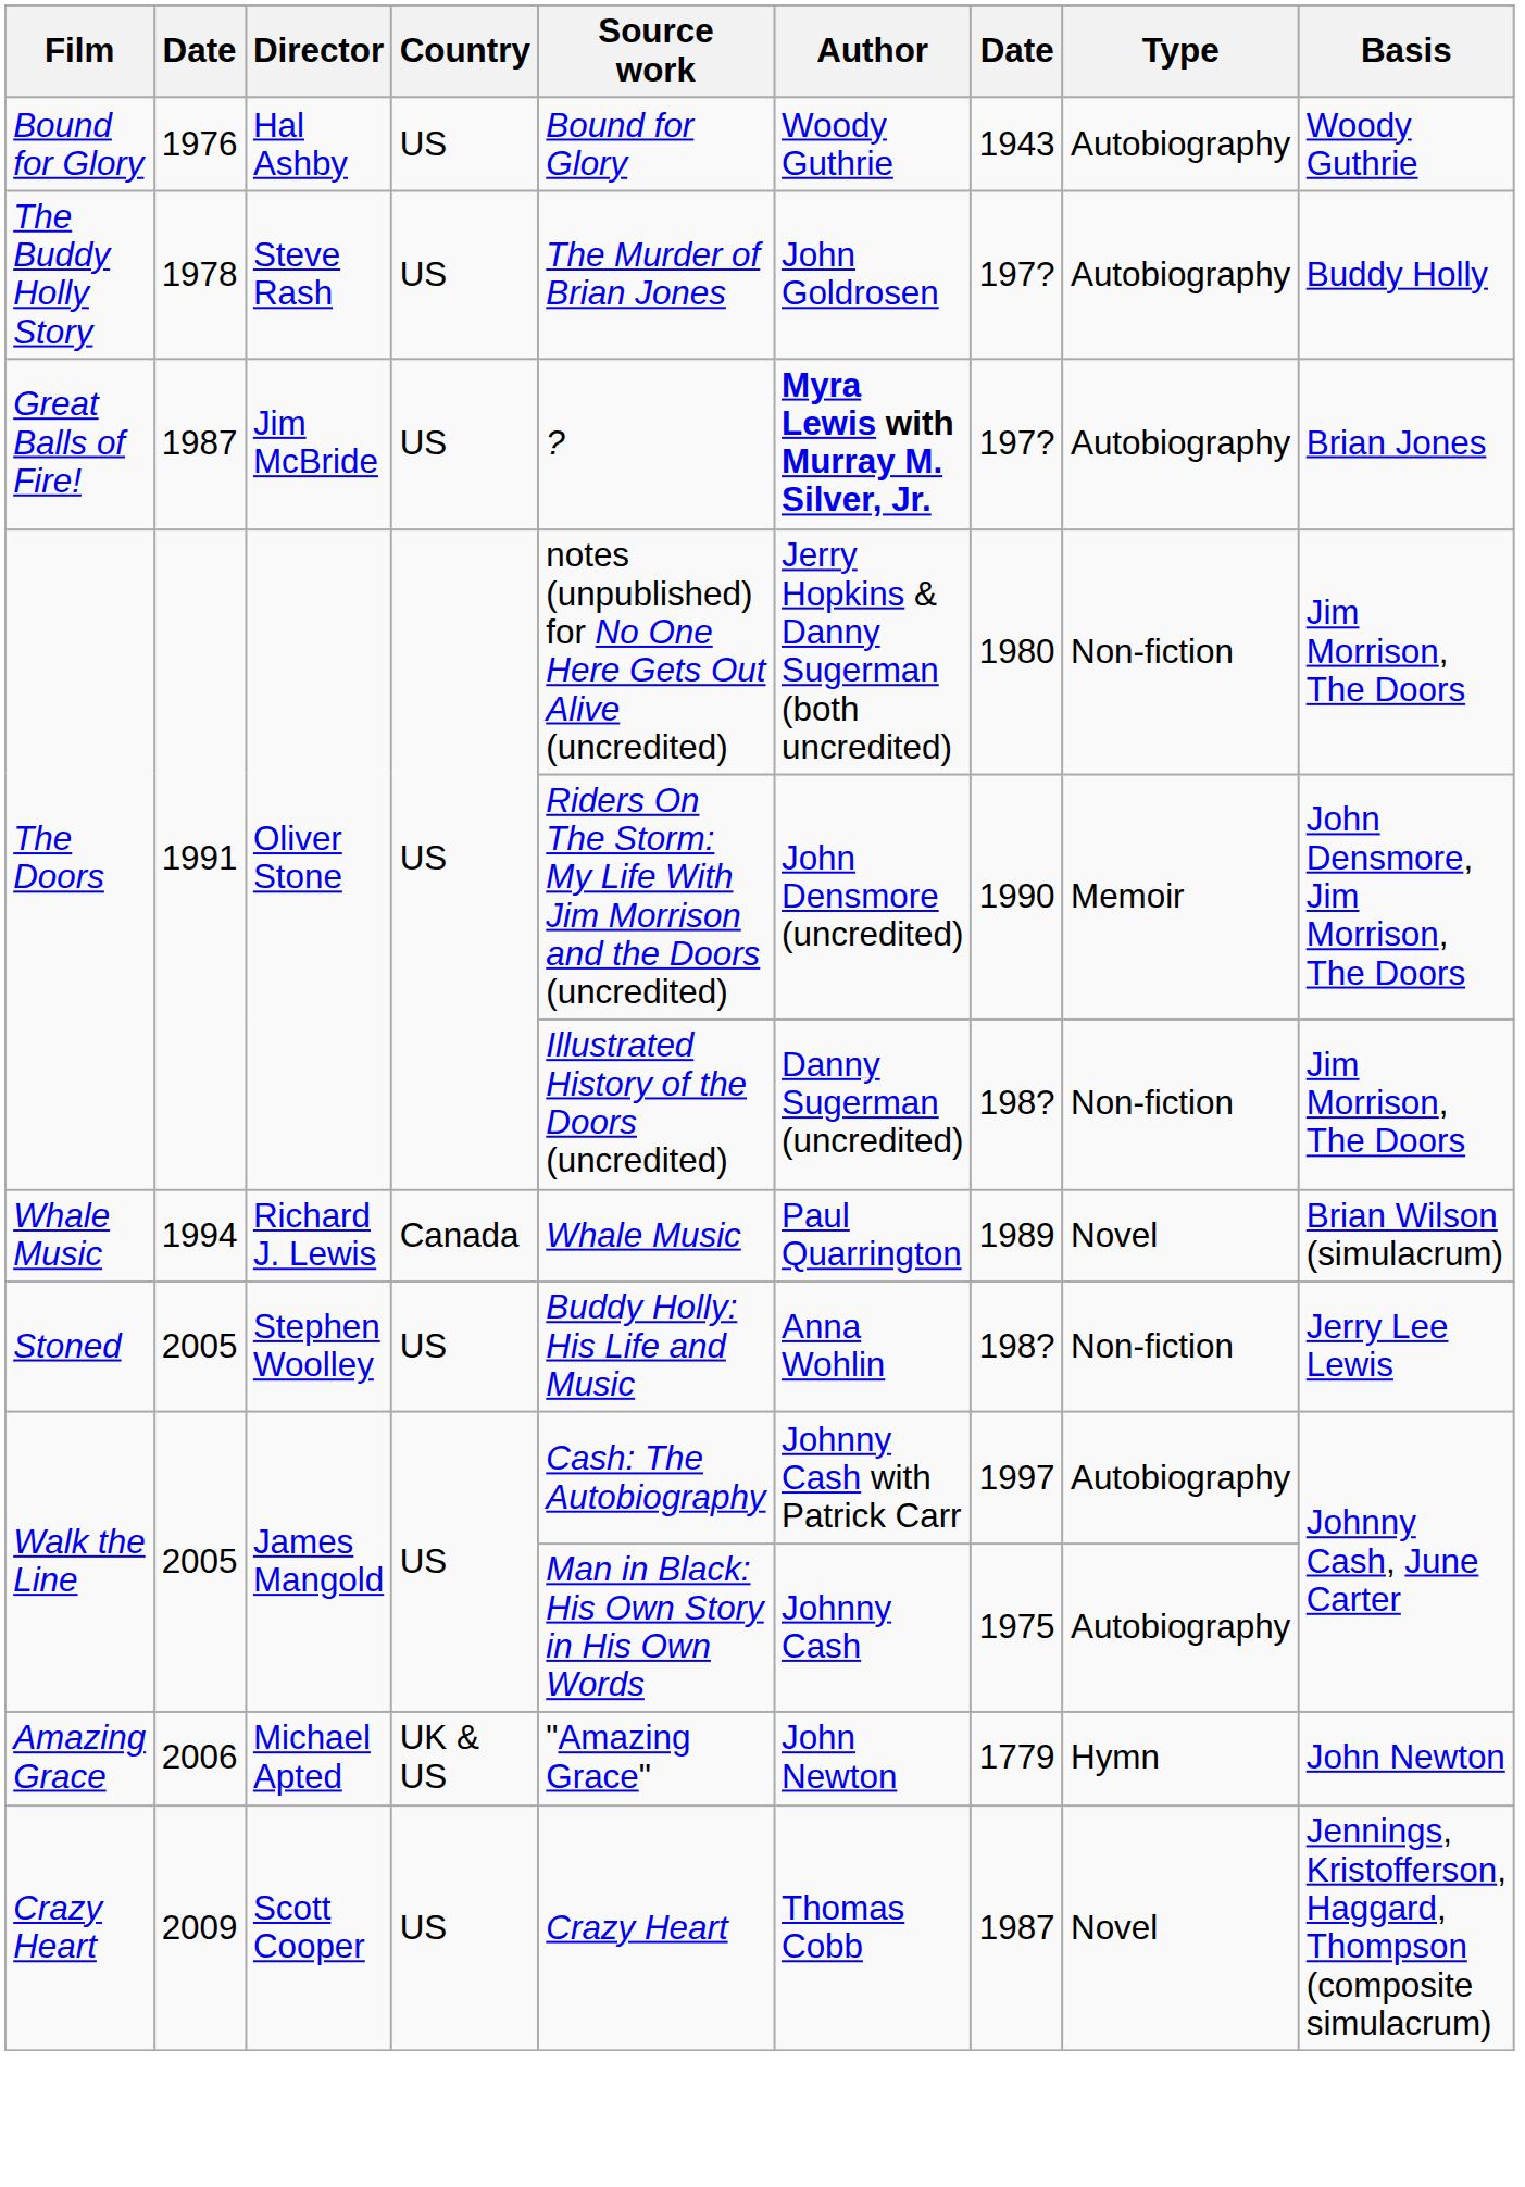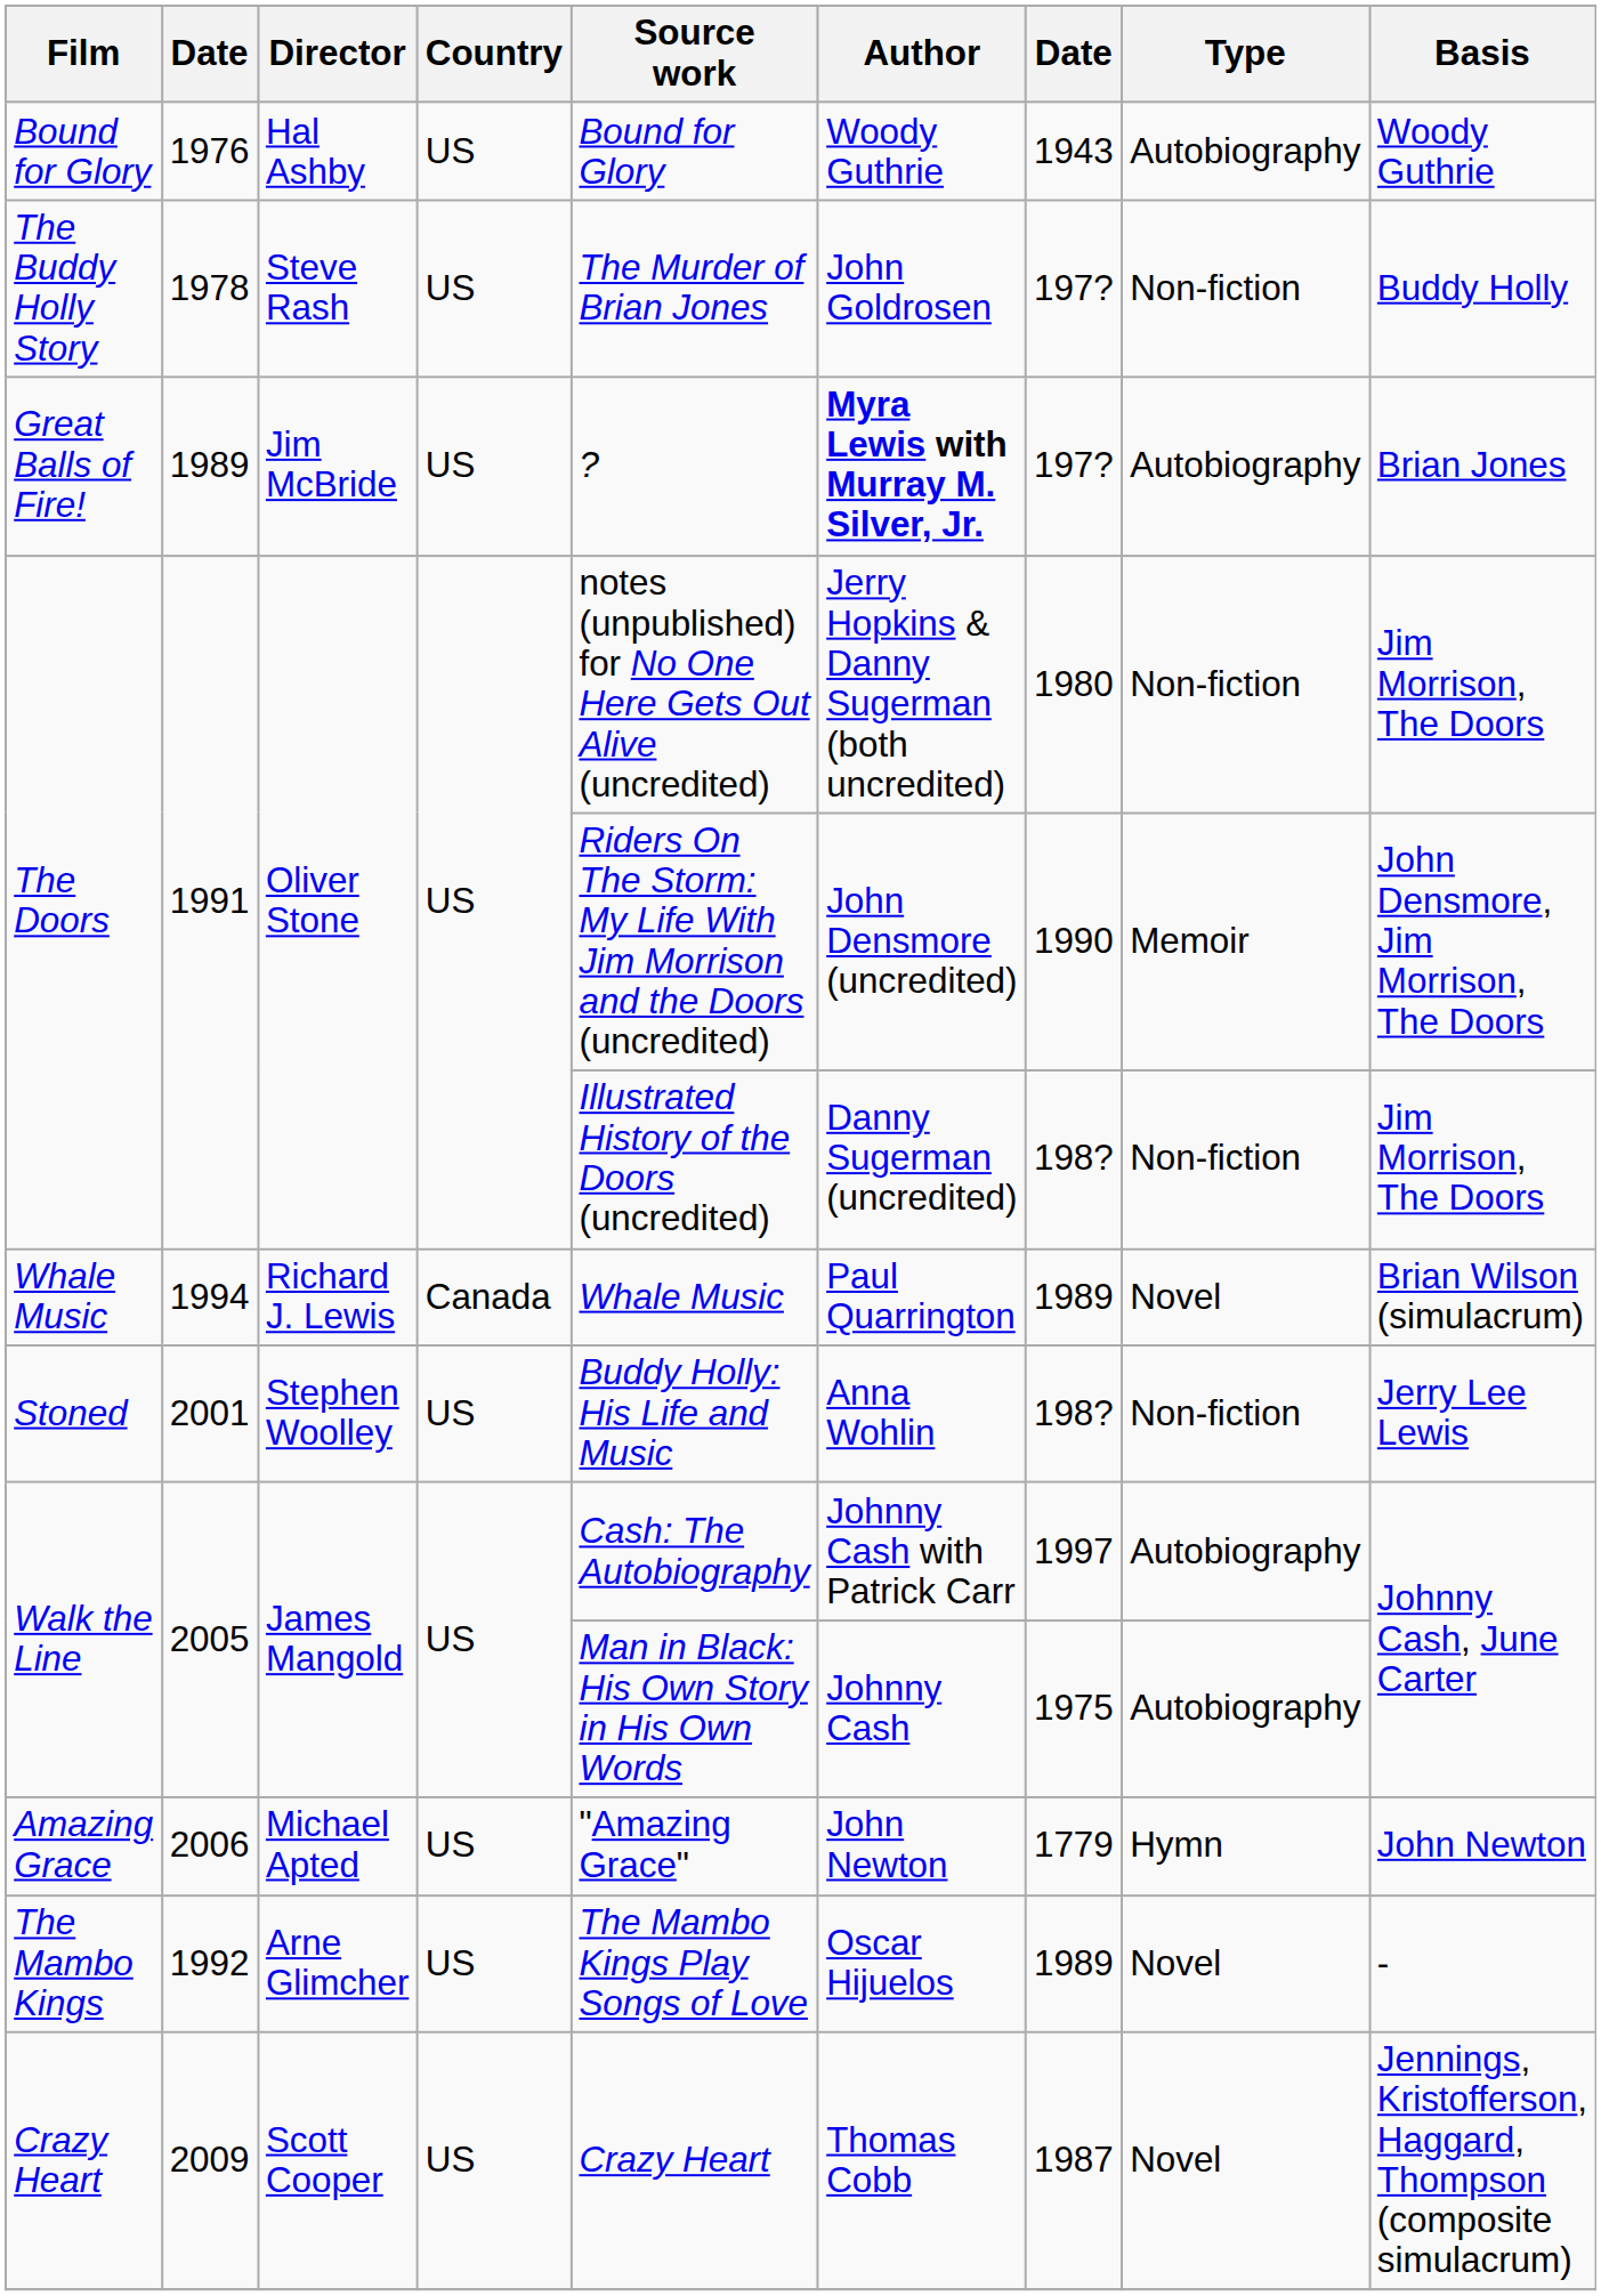 <table class="wikitable" style=width:90%>
 <tr bgcolor="#CCCCCC">
 <th>Film</th>
 <th>Date</th>
 <th>Director</th>
 <th>Country</th>
 <th>Source<br>work</th>
 <th>Author</th>
 <th>Date</th>
 <th>Type</th>
 <th>Basis</th>
 </tr>
 <tr>
 <td><em><a href='#'>Bound for Glory</a></em></td>
 <td>1976</td>
 <td><a href='#'>Hal Ashby</a></td>
 <td>US</td>
 <td><em><a href='#'>Bound for Glory</a></em></td>
 <td><a href='#'>Woody Guthrie</a></td>
 <td>1943</td>
 <td>Autobiography</td>
 <td><a href='#'>Woody Guthrie</a></td>
 </tr>
 <tr>
 <td><em><a href='#'>The Buddy Holly Story</a></em></td>
 <td>1978</td>
 <td><a href='#'>Steve Rash</a></td>
 <td>US</td>
 <td><em><a href='#'>The Murder of Brian Jones</a></em></td>
 <td><a href='#'>John Goldrosen</a></td>
 <td>197?</td>
-<td>Autobiography</td>
+<td>Non-fiction</td>
 <td><a href='#'>Buddy Holly</a></td>
 </tr>
 <tr>
 <td><em><a href='#'>Great Balls of Fire!</a></em></td>
-<td>1987</td>
+<td>1989</td>
 <td><a href='#'>Jim McBride</a></td>
 <td>US</td>
 <td><em>?</em></td>
 <td><strong><a href='#'>Myra Lewis</a> with <a href='#'>Murray M. Silver, Jr.</a></strong></td>
 <td>197?</td>
 <td>Autobiography</td>
 <td><a href='#'>Brian Jones</a></td>
 </tr>
 <tr>
 <td rowspan="3"><em><a href='#'>The Doors</a></em></td>
 <td rowspan="3">1991</td>
 <td rowspan="3"><a href='#'>Oliver Stone</a></td>
 <td rowspan="3">US</td>
 <td>notes (unpublished) for <em><a href='#'>No One Here Gets Out Alive</a></em> (uncredited)</td>
 <td><a href='#'>Jerry Hopkins</a> & <a href='#'>Danny Sugerman</a> (both uncredited)</td>
 <td>1980</td>
 <td>Non-fiction</td>
 <td><a href='#'>Jim Morrison</a>, <a href='#'>The Doors</a></td>
 </tr>
 <tr>
 <td><em><a href='#'>Riders On The Storm: My Life With Jim Morrison and the Doors</a></em> (uncredited)</td>
 <td><a href='#'>John Densmore</a> (uncredited)</td>
 <td>1990</td>
 <td>Memoir</td>
 <td><a href='#'>John Densmore</a>, <a href='#'>Jim Morrison</a>, <a href='#'>The Doors</a></td>
 </tr>
 <tr>
 <td><em><a href='#'>Illustrated History of the Doors</a></em> (uncredited)</td>
 <td><a href='#'>Danny Sugerman</a> (uncredited)</td>
 <td>198?</td>
 <td>Non-fiction</td>
 <td><a href='#'>Jim Morrison</a>, <a href='#'>The Doors</a></td>
 </tr>
 <tr>
 <td><em><a href='#'>Whale Music</a></em></td>
 <td>1994</td>
 <td><a href='#'>Richard J. Lewis</a></td>
 <td>Canada</td>
 <td><em><a href='#'>Whale Music</a></em></td>
 <td><a href='#'>Paul Quarrington</a></td>
 <td>1989</td>
 <td>Novel</td>
 <td><a href='#'>Brian Wilson</a><br>(simulacrum)</td>
 </tr>
 <tr>
 <td><em><a href='#'>Stoned</a></em></td>
-<td>2005</td>
+<td>2001</td>
 <td><a href='#'>Stephen Woolley</a></td>
 <td>US</td>
 <td><em><a href='#'>Buddy Holly: His Life and Music</a></em></td>
 <td><a href='#'>Anna Wohlin</a></td>
 <td>198?</td>
 <td>Non-fiction</td>
 <td><a href='#'>Jerry Lee Lewis</a></td>
 </tr>
 <tr>
 <td rowspan="2"><em><a href='#'>Walk the Line</a></em></td>
 <td rowspan="2">2005</td>
 <td rowspan="2"><a href='#'>James Mangold</a></td>
 <td rowspan="2">US</td>
 <td><em><a href='#'>Cash: The Autobiography</a></em></td>
 <td><a href='#'>Johnny Cash</a> with Patrick Carr</td>
 <td>1997</td>
 <td>Autobiography</td>
 <td rowspan="2"><a href='#'>Johnny Cash</a>, <a href='#'>June Carter</a></td>
 </tr>
 <tr>
 <td><em><a href='#'>Man in Black: His Own Story in His Own Words</a></em></td>
 <td><a href='#'>Johnny Cash</a></td>
 <td>1975</td>
 <td>Autobiography</td>
 </tr>
 <tr>
 <td><em><a href='#'>Amazing Grace</a></em></td>
 <td>2006</td>
 <td><a href='#'>Michael Apted</a></td>
-<td>UK & US</td>
+<td>US</td>
 <td>"<a href='#'>Amazing Grace</a>"</td>
 <td><a href='#'>John Newton</a></td>
 <td>1779</td>
 <td>Hymn</td>
 <td><a href='#'>John Newton</a></td>
+</tr>
+<tr>
+<td><em><a href='#'>The Mambo Kings</a></em></td>
+<td>1992</td>
+<td><a href='#'>Arne Glimcher</a></td>
+<td>US</td>
+<td><em><a href='#'>The Mambo Kings Play Songs of Love</a></em></td>
+<td><a href='#'>Oscar Hijuelos</a></td>
+<td>1989</td>
+<td>Novel</td>
+<td>-</td>
 </tr>
 <tr>
 <td><em><a href='#'>Crazy Heart</a></em></td>
 <td>2009</td>
 <td><a href='#'>Scott Cooper</a></td>
 <td>US</td>
 <td><em><a href='#'>Crazy Heart</a></em></td>
 <td><a href='#'>Thomas Cobb</a></td>
 <td>1987</td>
 <td>Novel</td>
 <td><a href='#'>Jennings</a>, <a href='#'>Kristofferson</a>, <a href='#'>Haggard</a>, <a href='#'>Thompson</a> (composite simulacrum)</td>
 </tr>
 <tr>
 </tr>
 </table>
